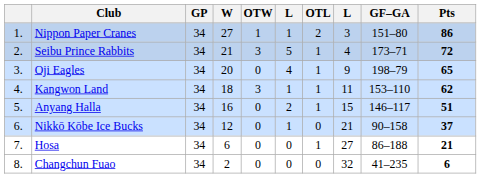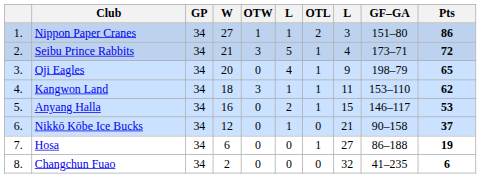 <table class="wikitable">
 <tr>
 <th width="30"></th>
 <th width="200">Club</th>
 <th width="30">GP</th>
 <th width="30">W</th>
 <th width="30">OTW</th>
 <th width="30">L</th>
 <th width="30">OTL</th>
 <th width="30">L</th>
 <th width="70">GF–GA</th>
 <th width="70">Pts</th>
 </tr>
 <tr bgcolor="#BCD2EE" align="center">
 <td>1.</td>
 <td align="left"><a href='#'>Nippon Paper Cranes</a></td>
 <td>34</td>
 <td>27</td>
 <td>1</td>
 <td>1</td>
 <td>2</td>
 <td>3</td>
 <td>151–80</td>
 <td><strong>86</strong></td>
 </tr>
 <tr bgcolor="#BCD2EE" align="center">
 <td>2.</td>
 <td align="left"><a href='#'>Seibu Prince Rabbits</a></td>
 <td>34</td>
 <td>21</td>
 <td>3</td>
 <td>5</td>
 <td>1</td>
 <td>4</td>
 <td>173–71</td>
 <td><strong>72</strong></td>
 </tr>
 <tr bgcolor="#CAE1FF" align="center">
 <td>3.</td>
 <td align="left"><a href='#'>Oji Eagles</a></td>
 <td>34</td>
 <td>20</td>
 <td>0</td>
 <td>4</td>
 <td>1</td>
 <td>9</td>
 <td>198–79</td>
 <td><strong>65</strong></td>
 </tr>
 <tr bgcolor="#CAE1FF" align="center">
 <td>4.</td>
 <td align="left"><a href='#'>Kangwon Land</a></td>
 <td>34</td>
 <td>18</td>
 <td>3</td>
 <td>1</td>
 <td>1</td>
 <td>11</td>
 <td>153–110</td>
 <td><strong>62</strong></td>
 </tr>
 <tr bgcolor="#CAE1FF" align="center">
 <td>5.</td>
 <td align="left"><a href='#'>Anyang Halla</a></td>
 <td>34</td>
 <td>16</td>
 <td>0</td>
 <td>2</td>
 <td>1</td>
 <td>15</td>
 <td>146–117</td>
-<td><strong>51</strong></td>
+<td><strong>53</strong></td>
 </tr>
 <tr bgcolor="#CAE1FF" align="center">
 <td>6.</td>
 <td align="left"><a href='#'>Nikkō Kōbe Ice Bucks</a></td>
 <td>34</td>
 <td>12</td>
 <td>0</td>
 <td>1</td>
 <td>0</td>
 <td>21</td>
 <td>90–158</td>
 <td><strong>37</strong></td>
 </tr>
 <tr bgcolor="#FFFFFF" align="center">
 <td>7.</td>
 <td align="left"><a href='#'>Hosa</a></td>
 <td>34</td>
 <td>6</td>
 <td>0</td>
 <td>0</td>
 <td>1</td>
 <td>27</td>
 <td>86–188</td>
-<td><strong>21</strong></td>
+<td><strong>19</strong></td>
 </tr>
 <tr bgcolor="#FFFFFF" align="center">
 <td>8.</td>
 <td align="left"><a href='#'>Changchun Fuao</a></td>
 <td>34</td>
 <td>2</td>
 <td>0</td>
 <td>0</td>
 <td>0</td>
 <td>32</td>
 <td>41–235</td>
 <td><strong>6</strong></td>
 </tr>
 </table>
